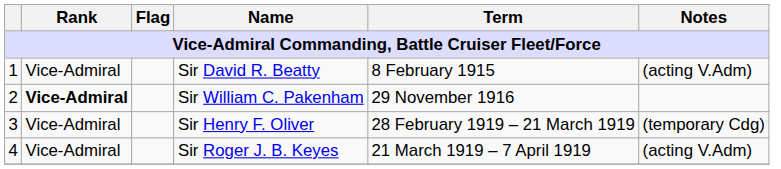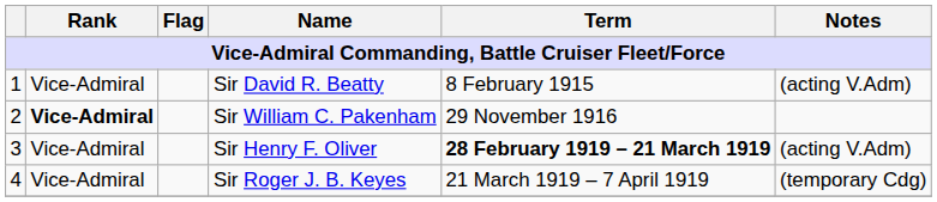 <table class="wikitable">
 <tr>
 <th></th>
 <th>Rank</th>
 <th>Flag</th>
 <th>Name</th>
 <th>Term</th>
 <th>Notes</th>
 </tr>
 <tr>
 <td colspan="6" align="center" style="background:#dcdcfe;"><strong>Vice-Admiral Commanding, Battle Cruiser Fleet/Force</strong></td>
 </tr>
 <tr>
 <td>1</td>
 <td>Vice-Admiral</td>
 <td></td>
 <td>Sir <a href='#'>David R. Beatty</a></td>
 <td>8 February 1915</td>
 <td>(acting V.Adm) </td>
 </tr>
 <tr>
 <td>2</td>
 <td><strong>Vice-Admiral</strong></td>
 <td></td>
 <td>Sir <a href='#'>William C. Pakenham</a></td>
 <td>29 November 1916</td>
 <td></td>
 </tr>
 <tr>
 <td>3</td>
 <td>Vice-Admiral</td>
 <td></td>
 <td>Sir <a href='#'>Henry F. Oliver</a></td>
-<td>28 February 1919 – 21 March 1919</td>
-<td>(temporary Cdg) </td>
+<td><strong>28 February 1919 – 21 March 1919</strong></td>
+<td>(acting V.Adm) </td>
 </tr>
 <tr>
 <td>4</td>
 <td>Vice-Admiral</td>
 <td></td>
 <td>Sir <a href='#'>Roger J. B. Keyes</a></td>
 <td>21 March 1919 – 7 April 1919</td>
-<td>(acting V.Adm) </td>
+<td>(temporary Cdg) </td>
 </tr>
 <tr>
 </tr>
 </table>
